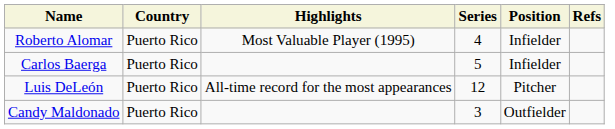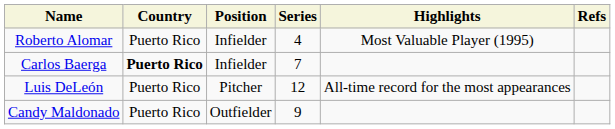 <table class="wikitable">
 <tr>
 <th style="background:#F5F5DC;">Name</th>
 <th style="background:#F5F5DC;">Country</th>
+<th style="background:#F5F5DC;">Position</th>
+<th style="background:#F5F5DC;">Series</th>
 <th style="background:#F5F5DC;">Highlights</th>
-<th style="background:#F5F5DC;">Series</th>
-<th style="background:#F5F5DC;">Position</th>
 <th style="background:#F5F5DC;">Refs</th>
 </tr>
 <tr align=center>
 <td><a href='#'>Roberto Alomar</a></td>
 <td> Puerto Rico</td>
+<td>Infielder</td>
+<td>4</td>
 <td>Most Valuable Player (1995)</td>
-<td>4</td>
-<td>Infielder</td>
 <td></td>
 </tr>
 <tr align=center>
 <td><a href='#'>Carlos Baerga</a></td>
-<td> Puerto Rico</td>
+<td><strong> Puerto Rico</strong></td>
+<td>Infielder</td>
+<td>7</td>
 <td></td>
-<td>5</td>
-<td>Infielder</td>
 <td></td>
 </tr>
 <tr align=center>
 <td><a href='#'>Luis DeLeón</a></td>
 <td> Puerto Rico</td>
+<td>Pitcher</td>
+<td>12</td>
 <td>All-time record for the most appearances</td>
-<td>12</td>
-<td>Pitcher</td>
 <td></td>
 </tr>
 <tr align=center>
 <td><a href='#'>Candy Maldonado</a></td>
 <td> Puerto Rico</td>
+<td>Outfielder</td>
+<td>9</td>
 <td></td>
-<td>3</td>
-<td>Outfielder</td>
 <td></td>
 </tr>
 </table>
